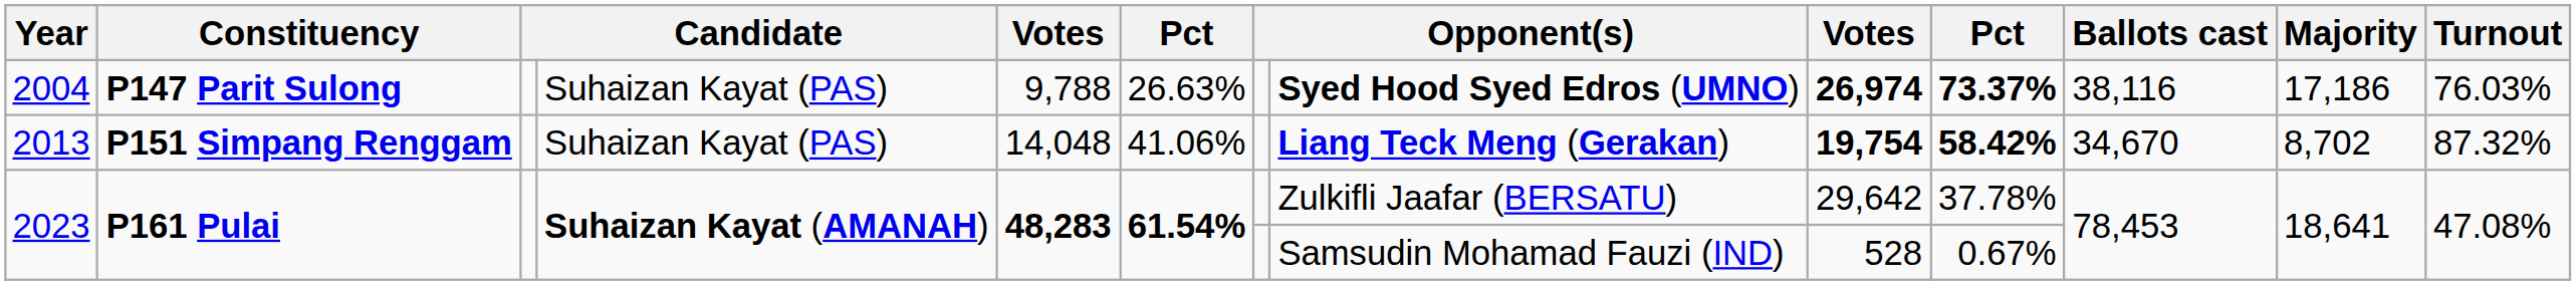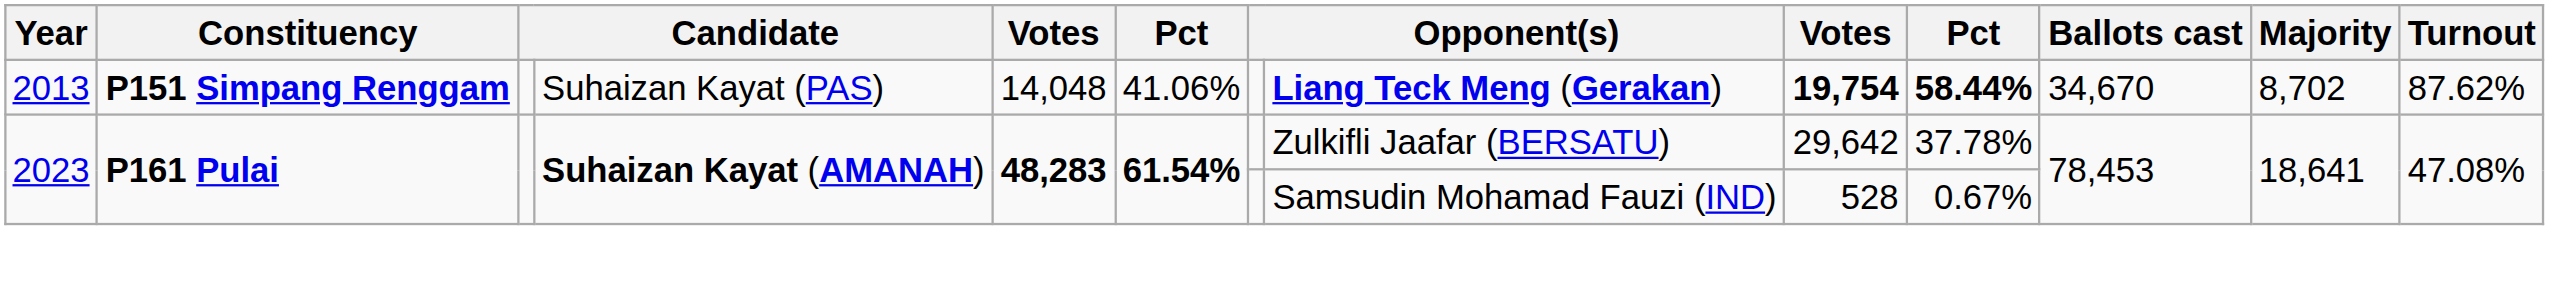 <table class="wikitable" style="margin:0.5em ; font-size:95%">
 <tr>
 <th>Year</th>
 <th>Constituency</th>
 <th colspan=2>Candidate</th>
 <th>Votes</th>
 <th>Pct</th>
 <th colspan=2>Opponent(s)</th>
 <th>Votes</th>
 <th>Pct</th>
 <th>Ballots cast</th>
 <th>Majority</th>
 <th>Turnout</th>
 </tr>
 <tr>
-<td><a href='#'>2004</a></td>
-<td><strong>P147 <a href='#'>Parit Sulong</a></strong></td>
-<td></td>
-<td>Suhaizan Kayat (<a href='#'>PAS</a>)</td>
-<td align="right">9,788</td>
-<td>26.63%</td>
-<td></td>
-<td><strong>Syed Hood Syed Edros</strong> (<a href='#'><strong>UMNO</strong></a>)</td>
-<td align="right"><strong>26,974</strong></td>
-<td><strong>73.37%</strong></td>
-<td>38,116</td>
-<td>17,186</td>
-<td>76.03%</td>
-</tr>
-<tr>
 <td><a href='#'>2013</a></td>
 <td><strong>P151 <a href='#'>Simpang Renggam</a></strong></td>
 <td></td>
 <td>Suhaizan Kayat (<a href='#'>PAS</a>)</td>
 <td align="right">14,048</td>
 <td>41.06%</td>
 <td></td>
 <td><strong><a href='#'>Liang Teck Meng</a></strong> (<a href='#'><strong>Gerakan</strong></a>)</td>
 <td align="right"><strong>19,754</strong></td>
-<td><strong>58.42%</strong></td>
+<td><strong>58.44%</strong></td>
 <td>34,670</td>
 <td>8,702</td>
-<td>87.32%</td>
+<td>87.62%</td>
 </tr>
 <tr>
 <td rowspan=2><a href='#'>2023</a></td>
 <td rowspan=2><strong>P161 <a href='#'>Pulai</a></strong></td>
 <td rowspan=2 ></td>
 <td rowspan=2><strong>Suhaizan Kayat</strong> (<a href='#'><strong>AMANAH</strong></a>)</td>
 <td rowspan=2 align="right"><strong>48,283</strong></td>
 <td rowspan=2><strong>61.54%</strong></td>
 <td bgcolor=></td>
 <td>Zulkifli Jaafar (<a href='#'>BERSATU</a>)</td>
 <td align="right">29,642</td>
 <td>37.78%</td>
 <td rowspan=2>78,453</td>
 <td rowspan=2>18,641</td>
 <td rowspan=2>47.08%</td>
 </tr>
 <tr>
 <td></td>
 <td>Samsudin Mohamad Fauzi (<a href='#'>IND</a>)</td>
 <td align="right">528</td>
 <td align="right">0.67%</td>
 </tr>
 </table>
